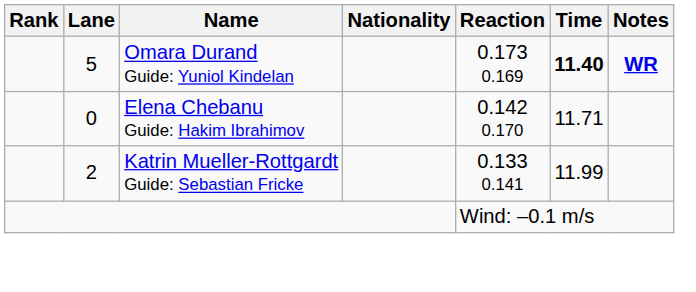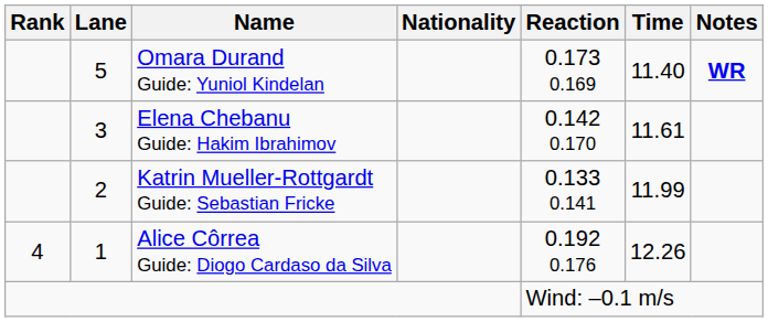 <table class="wikitable sortable" style="text-align:center">
 <tr>
 <th>Rank</th>
 <th>Lane</th>
 <th>Name</th>
 <th>Nationality</th>
 <th>Reaction</th>
 <th>Time</th>
 <th>Notes</th>
 </tr>
 <tr>
 <td></td>
 <td>5</td>
 <td align=left><a href='#'>Omara Durand</a><br><small>Guide: <a href='#'>Yuniol Kindelan</a></small></td>
 <td align=left></td>
 <td>0.173<br><small>0.169</small></td>
-<td><strong>11.40</strong></td>
+<td>11.40</td>
 <td><strong><a href='#'>WR</a></strong></td>
 </tr>
 <tr>
 <td></td>
-<td>0</td>
+<td>3</td>
 <td align=left><a href='#'>Elena Chebanu</a><br><small>Guide: <a href='#'>Hakim Ibrahimov</a></small></td>
 <td align=left></td>
 <td>0.142<br><small>0.170</small></td>
-<td>11.71</td>
+<td>11.61</td>
 <td></td>
 </tr>
 <tr>
 <td></td>
 <td>2</td>
 <td align=left><a href='#'>Katrin Mueller-Rottgardt</a><br><small>Guide: <a href='#'>Sebastian Fricke</a></small></td>
 <td align=left></td>
 <td>0.133<br><small>0.141</small></td>
 <td>11.99</td>
 <td></td>
 </tr>
 <tr>
+<td>4</td>
+<td>1</td>
+<td align=left><a href='#'>Alice Côrrea</a><br><small>Guide: <a href='#'>Diogo Cardaso da Silva</a></small></td>
+<td align=left></td>
+<td>0.192<br><small>0.176</small></td>
+<td>12.26</td>
+<td></td>
+</tr>
+<tr>
 <td colspan=4></td>
 <td colspan="3" style="text-align:left;">Wind: –0.1 m/s</td>
 </tr>
 </table>
